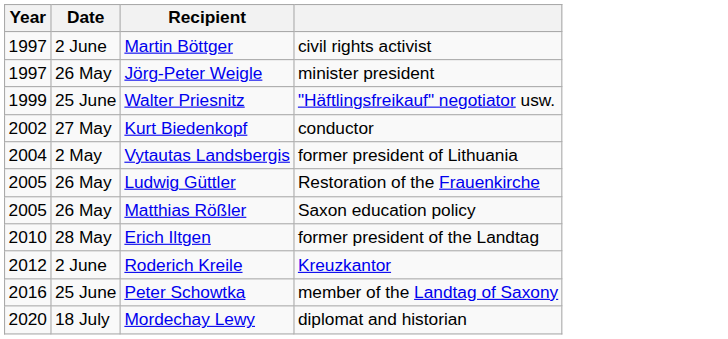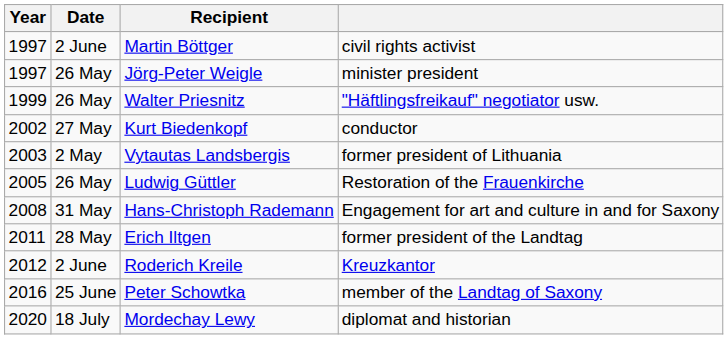 <table class="wikitable sortable">
 <tr class="hintergrundfarbe5">
 <th>Year</th>
 <th>Date</th>
 <th>Recipient</th>
 <th></th>
 </tr>
 <tr>
 <td>1997</td>
 <td>2 June</td>
 <td> <a href='#'>Martin Böttger</a></td>
 <td>civil rights activist</td>
 </tr>
 <tr>
 <td>1997</td>
 <td>26 May</td>
 <td> <a href='#'>Jörg-Peter Weigle</a></td>
 <td>minister president</td>
 </tr>
 <tr>
 <td>1999</td>
-<td>25 June</td>
+<td>26 May</td>
 <td> <a href='#'>Walter Priesnitz</a></td>
 <td><a href='#'>"Häftlingsfreikauf" negotiator</a> usw.</td>
 </tr>
 <tr>
 <td>2002</td>
 <td>27 May</td>
 <td> <a href='#'>Kurt Biedenkopf</a></td>
 <td>conductor</td>
 </tr>
 <tr>
-<td>2004</td>
+<td>2003</td>
 <td>2 May</td>
 <td> <a href='#'>Vytautas Landsbergis</a></td>
 <td>former president of Lithuania</td>
 </tr>
 <tr>
 <td>2005</td>
 <td>26 May</td>
 <td> <a href='#'>Ludwig Güttler</a></td>
 <td>Restoration of the <a href='#'>Frauenkirche</a></td>
 </tr>
 <tr>
-<td>2005</td>
-<td>26 May</td>
-<td> <a href='#'>Matthias Rößler</a></td>
-<td>Saxon education policy</td>
+<td>2008</td>
+<td>31 May</td>
+<td> <a href='#'>Hans-Christoph Rademann</a></td>
+<td>Engagement for art and culture in and for Saxony</td>
 </tr>
 <tr>
-<td>2010</td>
+<td>2011</td>
 <td>28 May</td>
 <td> <a href='#'>Erich Iltgen</a></td>
 <td>former president of the Landtag</td>
 </tr>
 <tr>
 <td>2012</td>
 <td>2 June</td>
 <td> <a href='#'>Roderich Kreile</a></td>
 <td><a href='#'>Kreuzkantor</a></td>
 </tr>
 <tr>
 <td>2016</td>
 <td>25 June</td>
 <td> <a href='#'>Peter Schowtka</a></td>
 <td>member of the <a href='#'>Landtag of Saxony</a></td>
 </tr>
 <tr>
 <td>2020</td>
 <td>18 July</td>
 <td> <a href='#'>Mordechay Lewy</a></td>
 <td>diplomat and historian</td>
 </tr>
 </table>
